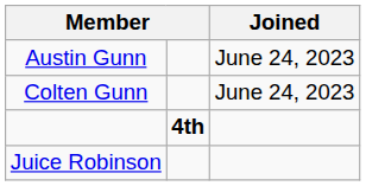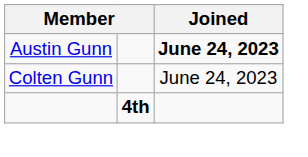 <table class="wikitable sortable" style="text-align:center;">
 <tr>
 <th colspan="2">Member</th>
 <th>Joined</th>
 </tr>
 <tr>
 <td><a href='#'>Austin Gunn</a></td>
 <td></td>
-<td>June 24, 2023</td>
+<td><strong>June 24, 2023</strong></td>
 </tr>
 <tr>
 <td><a href='#'>Colten Gunn</a></td>
 <td></td>
 <td>June 24, 2023</td>
 </tr>
 <tr>
 <td></td>
 <td><strong>4th</strong></td>
 <td><a href='#'></a></td>
 </tr>
-<tr>
-<td><a href='#'>Juice Robinson</a></td>
-<td></td>
-<td><a href='#'></a></td>
-</tr>
 </table>
